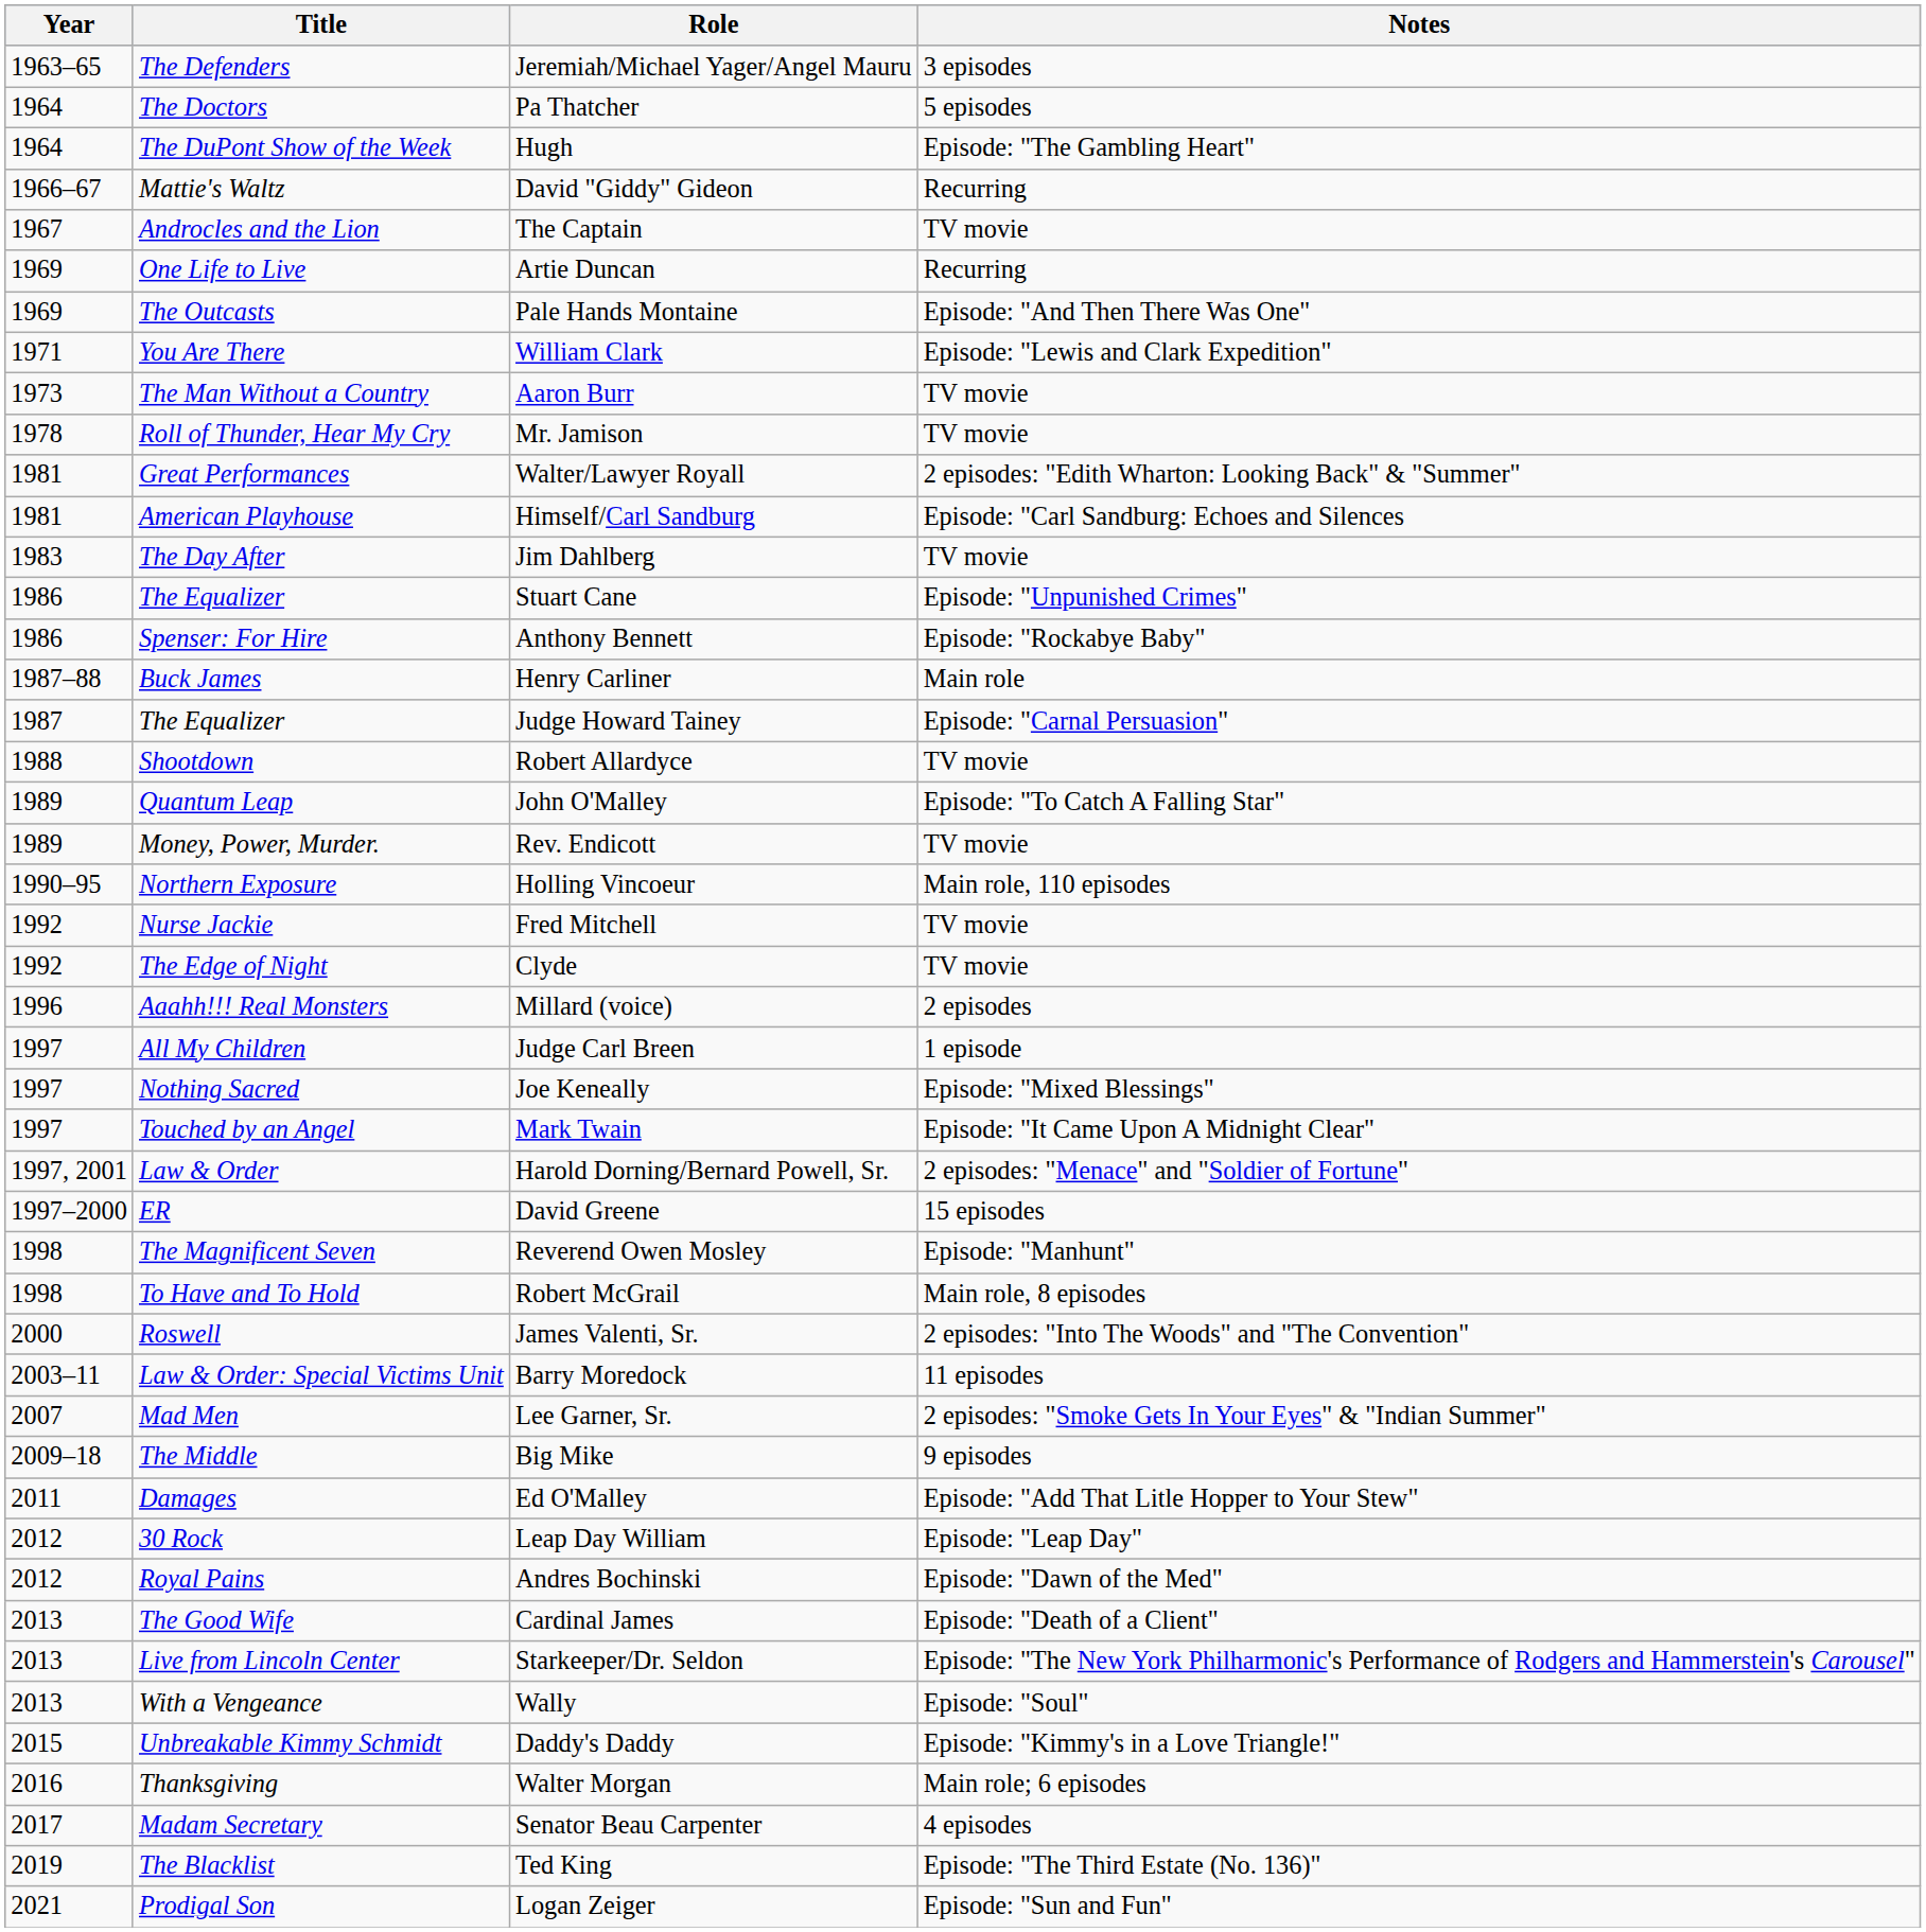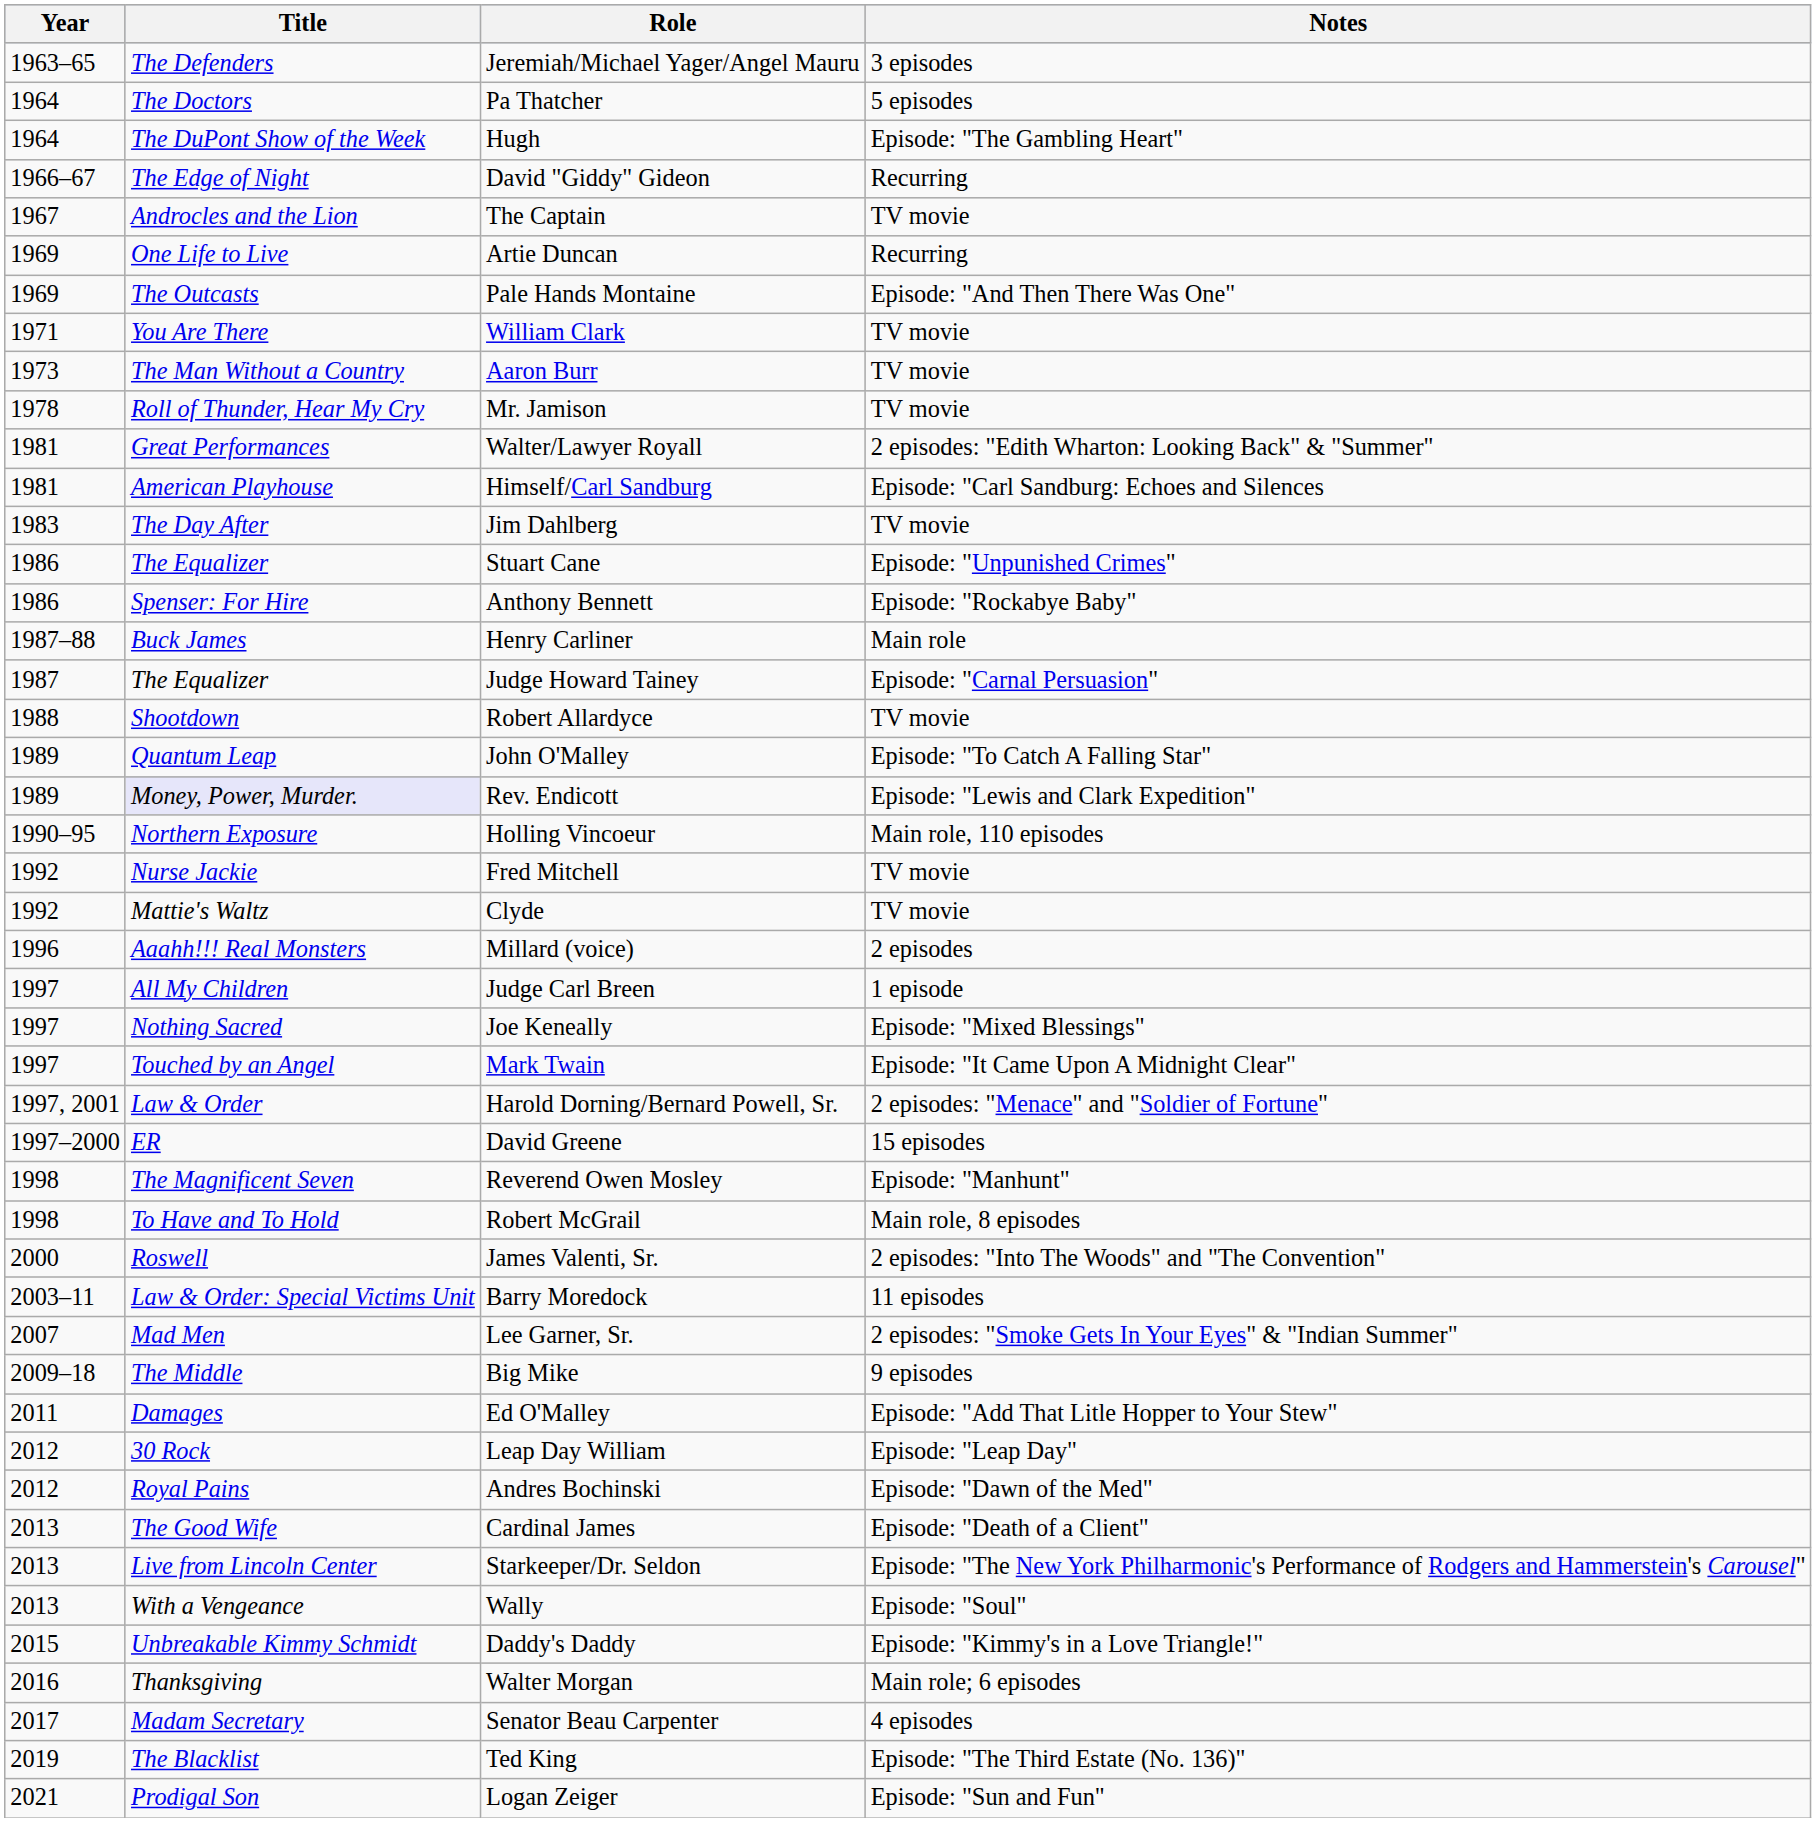 <table class="wikitable sortable">
 <tr style="background:#b0c4de; text-align:center;">
 <th>Year</th>
 <th>Title</th>
 <th>Role</th>
 <th>Notes</th>
 </tr>
 <tr>
 <td>1963–65</td>
 <td><em><a href='#'>The Defenders</a></em></td>
 <td>Jeremiah/Michael Yager/Angel Mauru</td>
 <td>3 episodes</td>
 </tr>
 <tr>
 <td>1964</td>
 <td><em><a href='#'>The Doctors</a></em></td>
 <td>Pa Thatcher</td>
 <td>5 episodes</td>
 </tr>
 <tr>
 <td>1964</td>
 <td><em><a href='#'>The DuPont Show of the Week</a></em></td>
 <td>Hugh</td>
 <td>Episode: "The Gambling Heart"</td>
 </tr>
 <tr>
 <td>1966–67</td>
-<td><em>Mattie's Waltz</em></td>
+<td><em><a href='#'>The Edge of Night</a></em></td>
 <td>David "Giddy" Gideon</td>
 <td>Recurring</td>
 </tr>
 <tr>
 <td>1967</td>
 <td><em><a href='#'>Androcles and the Lion</a></em></td>
 <td>The Captain</td>
 <td>TV movie</td>
 </tr>
 <tr>
 <td>1969</td>
 <td><em><a href='#'>One Life to Live</a></em></td>
 <td>Artie Duncan</td>
 <td>Recurring</td>
 </tr>
 <tr>
 <td>1969</td>
 <td><em><a href='#'>The Outcasts</a></em></td>
 <td>Pale Hands Montaine</td>
 <td>Episode: "And Then There Was One"</td>
 </tr>
 <tr>
 <td>1971</td>
 <td><em><a href='#'>You Are There</a></em></td>
 <td><a href='#'>William Clark</a></td>
-<td>Episode: "Lewis and Clark Expedition"</td>
+<td>TV movie</td>
 </tr>
 <tr>
 <td>1973</td>
 <td><em><a href='#'>The Man Without a Country</a></em></td>
 <td><a href='#'>Aaron Burr</a></td>
 <td>TV movie</td>
 </tr>
 <tr>
 <td>1978</td>
 <td><em><a href='#'>Roll of Thunder, Hear My Cry</a></em></td>
 <td>Mr. Jamison</td>
 <td>TV movie</td>
 </tr>
 <tr>
 <td>1981</td>
 <td><em><a href='#'>Great Performances</a></em></td>
 <td>Walter/Lawyer Royall</td>
 <td>2 episodes: "Edith Wharton: Looking Back" & "Summer"</td>
 </tr>
 <tr>
 <td>1981</td>
 <td><em><a href='#'>American Playhouse</a></em></td>
 <td>Himself/<a href='#'>Carl Sandburg</a></td>
 <td>Episode: "Carl Sandburg: Echoes and Silences</td>
 </tr>
 <tr>
 <td>1983</td>
 <td><em><a href='#'>The Day After</a></em></td>
 <td>Jim Dahlberg</td>
 <td>TV movie</td>
 </tr>
 <tr>
 <td>1986</td>
 <td><em><a href='#'>The Equalizer</a></em></td>
 <td>Stuart Cane</td>
 <td>Episode: "<a href='#'>Unpunished Crimes</a>"</td>
 </tr>
 <tr>
 <td>1986</td>
 <td><em><a href='#'>Spenser: For Hire</a></em></td>
 <td>Anthony Bennett</td>
 <td>Episode: "Rockabye Baby"</td>
 </tr>
 <tr>
 <td>1987–88</td>
 <td><em><a href='#'>Buck James</a></em></td>
 <td>Henry Carliner</td>
 <td>Main role</td>
 </tr>
 <tr>
 <td>1987</td>
 <td><em>The Equalizer</em></td>
 <td>Judge Howard Tainey</td>
 <td>Episode: "<a href='#'>Carnal Persuasion</a>"</td>
 </tr>
 <tr>
 <td>1988</td>
 <td><em><a href='#'>Shootdown</a></em></td>
 <td>Robert Allardyce</td>
 <td>TV movie</td>
 </tr>
 <tr>
 <td>1989</td>
 <td><em><a href='#'>Quantum Leap</a></em></td>
 <td>John O'Malley</td>
 <td>Episode: "To Catch A Falling Star"</td>
 </tr>
 <tr>
 <td>1989</td>
-<td><em>Money, Power, Murder.</em></td>
+<td style="background: lavender;"><em>Money, Power, Murder.</em></td>
 <td>Rev. Endicott</td>
-<td>TV movie</td>
+<td>Episode: "Lewis and Clark Expedition"</td>
 </tr>
 <tr>
 <td>1990–95</td>
 <td><em><a href='#'>Northern Exposure</a></em></td>
 <td>Holling Vincoeur</td>
 <td>Main role, 110 episodes</td>
 </tr>
 <tr>
 <td>1992</td>
 <td><em><a href='#'>Nurse Jackie</a></em></td>
 <td>Fred Mitchell</td>
 <td>TV movie</td>
 </tr>
 <tr>
 <td>1992</td>
-<td><em><a href='#'>The Edge of Night</a></em></td>
+<td><em>Mattie's Waltz</em></td>
 <td>Clyde</td>
 <td>TV movie</td>
 </tr>
 <tr>
 <td>1996</td>
 <td><em><a href='#'>Aaahh!!! Real Monsters</a></em></td>
 <td>Millard (voice)</td>
 <td>2 episodes</td>
 </tr>
 <tr>
 <td>1997</td>
 <td><em><a href='#'>All My Children</a></em></td>
 <td>Judge Carl Breen</td>
 <td>1 episode</td>
 </tr>
 <tr>
 <td>1997</td>
 <td><em><a href='#'>Nothing Sacred</a></em></td>
 <td>Joe Keneally</td>
 <td>Episode: "Mixed Blessings"</td>
 </tr>
 <tr>
 <td>1997</td>
 <td><em><a href='#'>Touched by an Angel</a></em></td>
 <td><a href='#'>Mark Twain</a></td>
 <td>Episode: "It Came Upon A Midnight Clear"</td>
 </tr>
 <tr>
 <td>1997, 2001</td>
 <td><em><a href='#'>Law & Order</a></em></td>
 <td>Harold Dorning/Bernard Powell, Sr.</td>
 <td>2 episodes: "<a href='#'>Menace</a>" and "<a href='#'>Soldier of Fortune</a>"</td>
 </tr>
 <tr>
 <td>1997–2000</td>
 <td><em><a href='#'>ER</a></em></td>
 <td>David Greene</td>
 <td>15 episodes</td>
 </tr>
 <tr>
 <td>1998</td>
 <td><em><a href='#'>The Magnificent Seven</a></em></td>
 <td>Reverend Owen Mosley</td>
 <td>Episode: "Manhunt"</td>
 </tr>
 <tr>
 <td>1998</td>
 <td><em><a href='#'>To Have and To Hold</a></em></td>
 <td>Robert McGrail</td>
 <td>Main role, 8 episodes</td>
 </tr>
 <tr>
 <td>2000</td>
 <td><em><a href='#'>Roswell</a></em></td>
 <td>James Valenti, Sr.</td>
 <td>2 episodes: "Into The Woods" and "The Convention"</td>
 </tr>
 <tr>
 <td>2003–11</td>
 <td><em><a href='#'>Law & Order: Special Victims Unit</a></em></td>
 <td>Barry Moredock</td>
 <td>11 episodes</td>
 </tr>
 <tr>
 <td>2007</td>
 <td><em><a href='#'>Mad Men</a></em></td>
 <td>Lee Garner, Sr.</td>
 <td>2 episodes: "<a href='#'>Smoke Gets In Your Eyes</a>" & "Indian Summer"</td>
 </tr>
 <tr>
 <td>2009–18</td>
 <td><em><a href='#'>The Middle</a></em></td>
 <td>Big Mike</td>
 <td>9 episodes</td>
 </tr>
 <tr>
 <td>2011</td>
 <td><em><a href='#'>Damages</a></em></td>
 <td>Ed O'Malley</td>
 <td>Episode: "Add That Litle Hopper to Your Stew"</td>
 </tr>
 <tr>
 <td>2012</td>
 <td><em><a href='#'>30 Rock</a></em></td>
 <td>Leap Day William</td>
 <td>Episode: "Leap Day"</td>
 </tr>
 <tr>
 <td>2012</td>
 <td><em><a href='#'>Royal Pains</a></em></td>
 <td>Andres Bochinski</td>
 <td>Episode: "Dawn of the Med"</td>
 </tr>
 <tr>
 <td>2013</td>
 <td><em><a href='#'>The Good Wife</a></em></td>
 <td>Cardinal James</td>
 <td>Episode: "Death of a Client"</td>
 </tr>
 <tr>
 <td>2013</td>
 <td><em><a href='#'>Live from Lincoln Center</a></em></td>
 <td>Starkeeper/Dr. Seldon</td>
 <td>Episode: "The <a href='#'>New York Philharmonic</a>'s Performance of <a href='#'>Rodgers and Hammerstein</a>'s <em><a href='#'>Carousel</a></em>"</td>
 </tr>
 <tr>
 <td>2013</td>
 <td><em>With a Vengeance</em></td>
 <td>Wally</td>
 <td>Episode: "Soul"</td>
 </tr>
 <tr>
 <td>2015</td>
 <td><em><a href='#'>Unbreakable Kimmy Schmidt</a></em></td>
 <td>Daddy's Daddy</td>
 <td>Episode: "Kimmy's in a Love Triangle!"</td>
 </tr>
 <tr>
 <td>2016</td>
 <td><em>Thanksgiving</em></td>
 <td>Walter Morgan</td>
 <td>Main role; 6 episodes</td>
 </tr>
 <tr>
 <td>2017</td>
 <td><em><a href='#'>Madam Secretary</a></em></td>
 <td>Senator Beau Carpenter</td>
 <td>4 episodes</td>
 </tr>
 <tr>
 <td>2019</td>
 <td><em><a href='#'>The Blacklist</a></em></td>
 <td>Ted King</td>
 <td>Episode: "The Third Estate (No. 136)"</td>
 </tr>
 <tr>
 <td>2021</td>
 <td><em><a href='#'>Prodigal Son</a></em></td>
 <td>Logan Zeiger</td>
 <td>Episode: "Sun and Fun"</td>
 </tr>
 </table>
